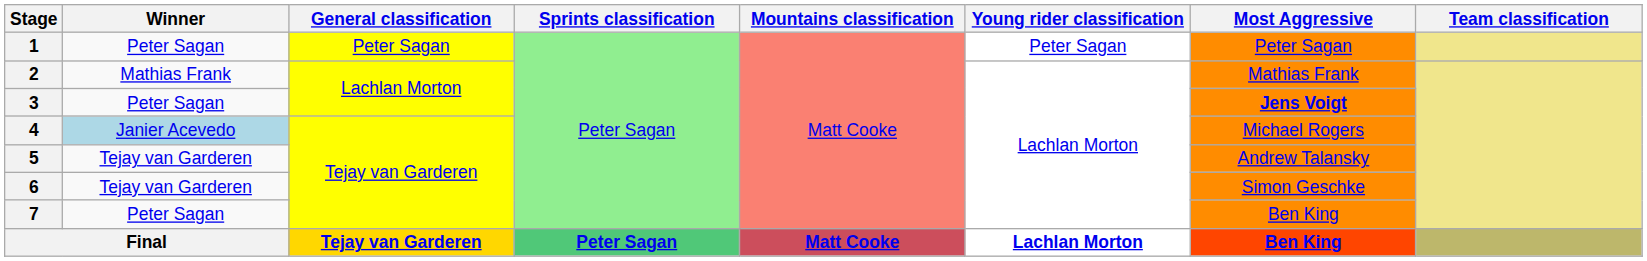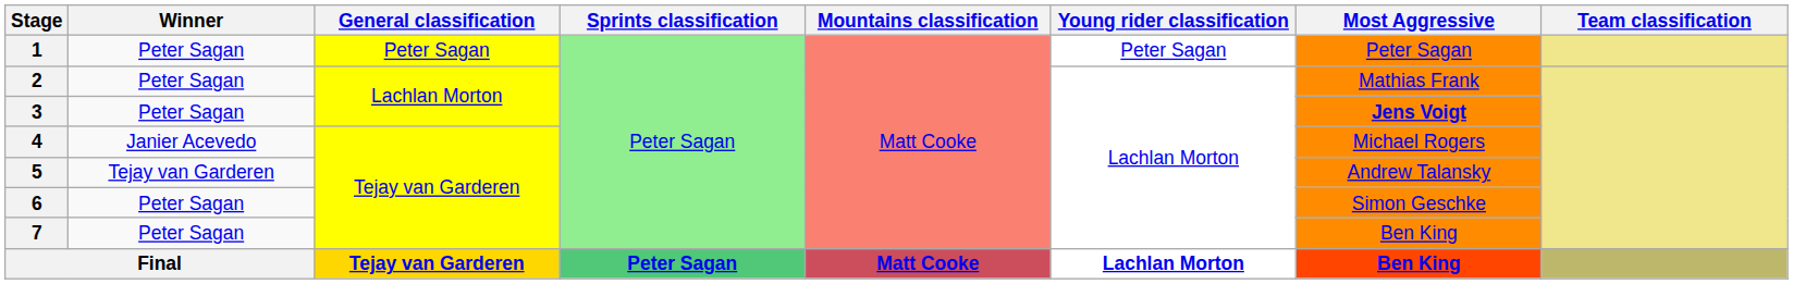 <table class="wikitable" style="text-align: center; font-size:smaller;">
 <tr>
 <th style="width:1%;">Stage</th>
 <th style="width:12%;">Winner</th>
 <th style="width:12%;"><a href='#'>General classification</a><br></th>
 <th style="width:12%;"><a href='#'>Sprints classification</a><br></th>
 <th style="width:12%;"><a href='#'>Mountains classification</a><br></th>
 <th style="width:12%;"><a href='#'>Young rider classification</a><br></th>
 <th style="width:12%;"><a href='#'>Most Aggressive</a><br></th>
 <th style="width:12%;"><a href='#'>Team classification</a></th>
 </tr>
 <tr>
 <th>1</th>
 <td><a href='#'>Peter Sagan</a></td>
 <td style="background:yellow;"><a href='#'>Peter Sagan</a></td>
 <td style="background:lightgreen;"  rowspan=7><a href='#'>Peter Sagan</a></td>
 <td style="background:salmon;"  rowspan=7><a href='#'>Matt Cooke</a></td>
 <td style="background:white;"><a href='#'>Peter Sagan</a></td>
 <td style="background:DarkOrange;"><a href='#'>Peter Sagan</a></td>
 <td style="background:Khaki;"></td>
 </tr>
 <tr>
 <th>2</th>
-<td><a href='#'>Mathias Frank</a></td>
+<td><a href='#'>Peter Sagan</a></td>
 <td style="background:yellow;"  rowspan=2><a href='#'>Lachlan Morton</a></td>
 <td style="background:white;"  rowspan=6><a href='#'>Lachlan Morton</a></td>
 <td style="background:DarkOrange;"><a href='#'>Mathias Frank</a></td>
 <td style="background:Khaki;"  rowspan=6></td>
 </tr>
 <tr>
 <th>3</th>
 <td><a href='#'>Peter Sagan</a></td>
 <td style="background:DarkOrange;"><strong><a href='#'>Jens Voigt</a></strong></td>
 </tr>
 <tr>
 <th>4</th>
-<td style="background: lightblue;"><a href='#'>Janier Acevedo</a></td>
+<td><a href='#'>Janier Acevedo</a></td>
 <td style="background:yellow;" rowspan=4><a href='#'>Tejay van Garderen</a></td>
 <td style="background:DarkOrange;"><a href='#'>Michael Rogers</a></td>
 </tr>
 <tr>
 <th>5</th>
 <td><a href='#'>Tejay van Garderen</a></td>
 <td style="background:DarkOrange;"><a href='#'>Andrew Talansky</a></td>
 </tr>
 <tr>
 <th>6</th>
-<td><a href='#'>Tejay van Garderen</a></td>
+<td><a href='#'>Peter Sagan</a></td>
 <td style="background:DarkOrange;"><a href='#'>Simon Geschke</a></td>
 </tr>
 <tr>
 <th>7</th>
 <td><a href='#'>Peter Sagan</a></td>
 <td style="background:DarkOrange;"><a href='#'>Ben King</a></td>
 </tr>
 <tr>
 <th colspan=2><strong>Final</strong></th>
 <th style="background:gold;"><a href='#'>Tejay van Garderen</a></th>
 <th style="background:#50c878;"><a href='#'>Peter Sagan</a></th>
 <th style="background:#cc4e5c;"><a href='#'>Matt Cooke</a></th>
 <th style="background:white;"><a href='#'>Lachlan Morton</a></th>
 <th style="background:#FF4500;"><a href='#'>Ben King</a></th>
 <th style="background:DarkKhaki;"></th>
 </tr>
 </table>
